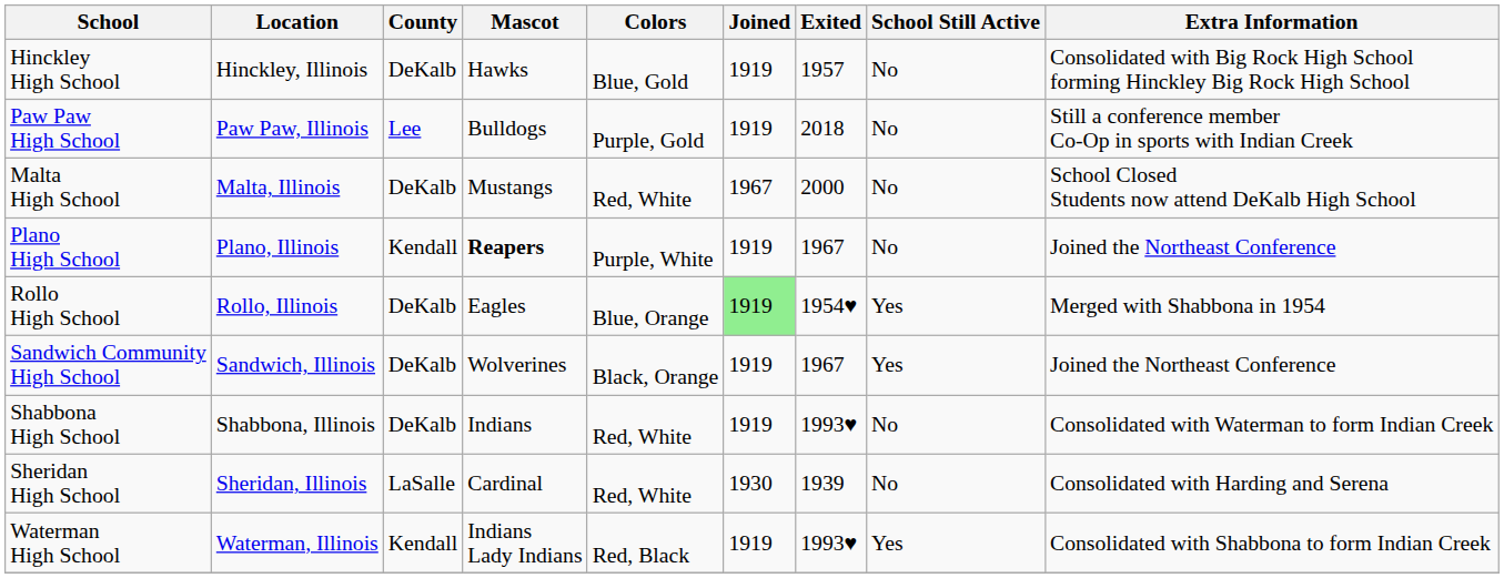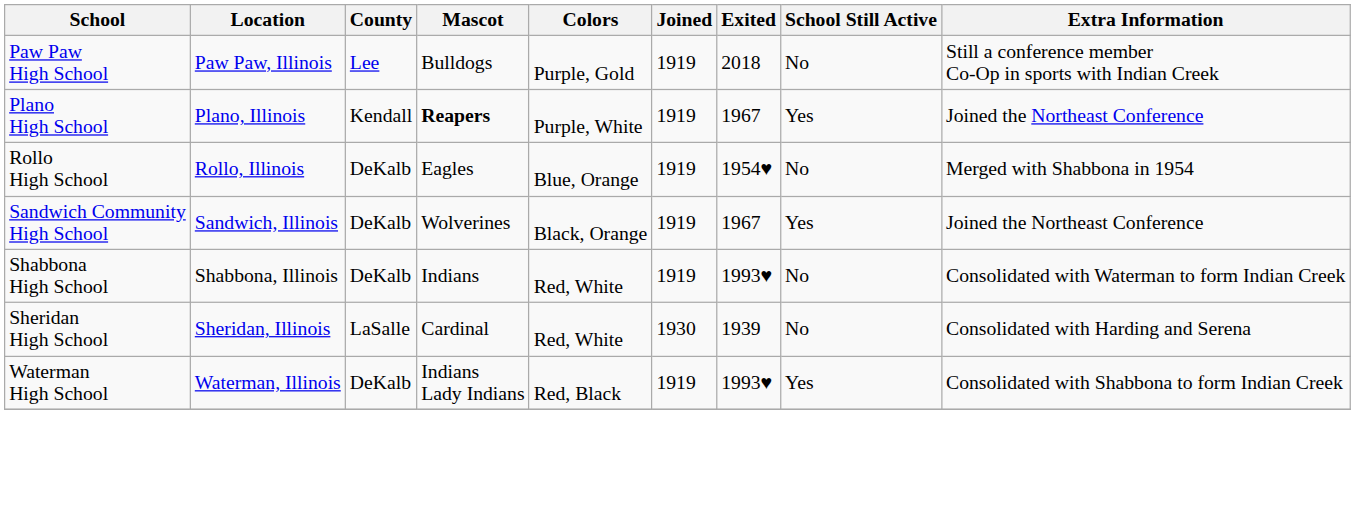 <table class="wikitable sortable" style="font-size:100%;">
 <tr>
 <th><strong>School</strong></th>
 <th><strong>Location</strong></th>
 <th><strong>County</strong></th>
 <th><strong>Mascot</strong></th>
 <th><strong>Colors</strong></th>
 <th><strong>Joined</strong></th>
 <th><strong>Exited</strong></th>
 <th><strong>School Still Active</strong></th>
 <th><strong>Extra Information</strong></th>
 </tr>
 <tr>
-<td>Hinckley<br>High School</td>
-<td>Hinckley, Illinois</td>
-<td>DeKalb</td>
-<td>Hawks</td>
-<td> <br>Blue, Gold</td>
-<td>1919</td>
-<td>1957</td>
-<td>No</td>
-<td>Consolidated with Big Rock High School<br> forming Hinckley Big Rock High School</td>
-</tr>
-<tr>
 <td><a href='#'>Paw Paw<br> High School</a></td>
 <td><a href='#'>Paw Paw, Illinois</a></td>
 <td><a href='#'>Lee</a></td>
 <td>Bulldogs</td>
 <td> <br>Purple, Gold</td>
 <td>1919</td>
 <td>2018</td>
 <td>No</td>
 <td>Still a conference member<br>Co-Op in sports with Indian Creek</td>
 </tr>
 <tr>
-<td>Malta<br> High School</td>
-<td><a href='#'>Malta, Illinois</a></td>
-<td>DeKalb</td>
-<td>Mustangs</td>
-<td> <br>Red, White</td>
-<td>1967</td>
-<td>2000</td>
-<td>No</td>
-<td>School Closed<br>Students now attend DeKalb High School</td>
-</tr>
-<tr>
 <td><a href='#'>Plano<br>High School</a></td>
 <td><a href='#'>Plano, Illinois</a></td>
 <td>Kendall</td>
 <td><strong>Reapers</strong></td>
 <td> <br>Purple, White</td>
 <td>1919</td>
 <td>1967</td>
-<td>No</td>
+<td>Yes</td>
 <td>Joined the <a href='#'>Northeast Conference</a></td>
 </tr>
 <tr>
 <td>Rollo<br>High School</td>
 <td><a href='#'>Rollo, Illinois</a></td>
 <td>DeKalb</td>
 <td>Eagles</td>
 <td> <br>Blue, Orange</td>
-<td style="background: lightgreen;">1919</td>
+<td>1919</td>
 <td>1954♥</td>
-<td>Yes</td>
+<td>No</td>
 <td>Merged with Shabbona in 1954</td>
 </tr>
 <tr>
 <td><a href='#'>Sandwich Community<br>High School</a></td>
 <td><a href='#'>Sandwich, Illinois</a></td>
 <td>DeKalb</td>
 <td>Wolverines</td>
 <td> <br>Black, Orange</td>
 <td>1919</td>
 <td>1967</td>
 <td>Yes</td>
 <td>Joined the Northeast Conference</td>
 </tr>
 <tr>
 <td>Shabbona<br>High School</td>
 <td>Shabbona, Illinois</td>
 <td>DeKalb</td>
 <td>Indians</td>
 <td> <br>Red, White</td>
 <td>1919</td>
 <td>1993♥</td>
 <td>No</td>
 <td>Consolidated with Waterman to form Indian Creek</td>
 </tr>
 <tr>
 <td>Sheridan <br>High School</td>
 <td><a href='#'>Sheridan, Illinois</a></td>
 <td>LaSalle</td>
 <td>Cardinal</td>
 <td> <br>Red, White</td>
 <td>1930</td>
 <td>1939</td>
 <td>No</td>
 <td>Consolidated with Harding and Serena</td>
 </tr>
 <tr>
 <td>Waterman<br>High School</td>
 <td><a href='#'>Waterman, Illinois</a></td>
-<td>Kendall</td>
+<td>DeKalb</td>
 <td>Indians<br>Lady Indians</td>
 <td> <br>Red, Black</td>
 <td>1919</td>
 <td>1993♥</td>
 <td>Yes</td>
 <td>Consolidated with Shabbona to form Indian Creek</td>
 </tr>
 <tr>
 </tr>
 </table>
